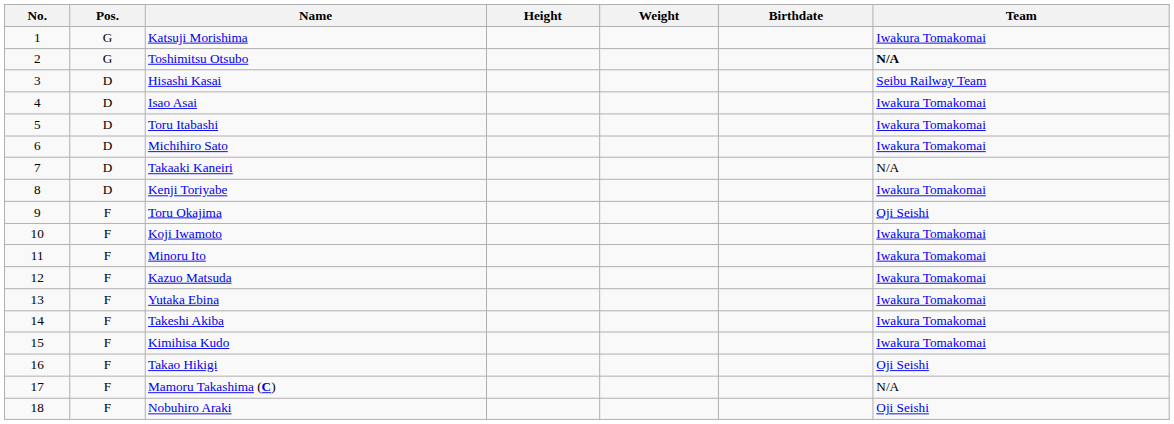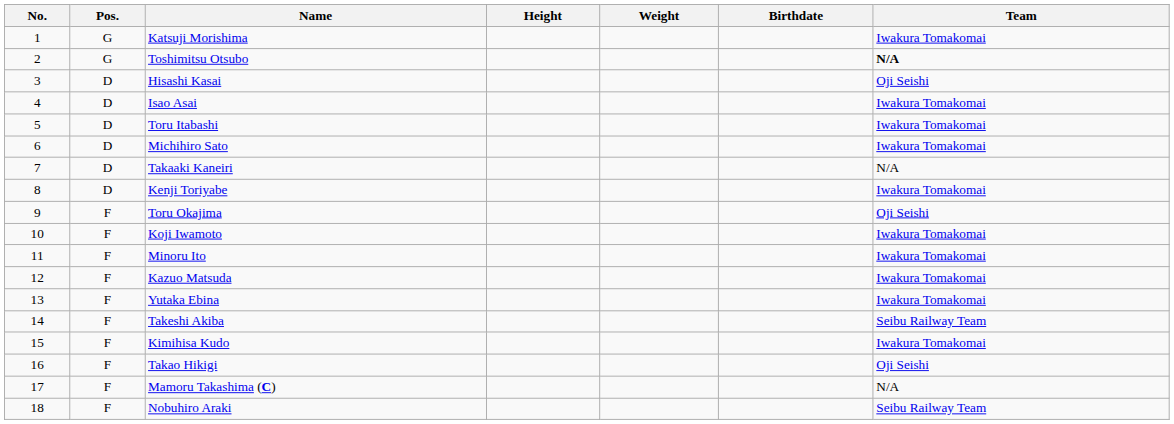 <table class="wikitable sortable" width="80%" style="font-size: 90%; text-align: center;">
 <tr>
 <th>No.</th>
 <th>Pos.</th>
 <th>Name</th>
 <th>Height</th>
 <th>Weight</th>
 <th>Birthdate</th>
 <th>Team</th>
 </tr>
 <tr>
 <td>1</td>
 <td>G</td>
 <td style="text-align:left;"><a href='#'>Katsuji Morishima</a></td>
 <td></td>
 <td></td>
 <td style="text-align:right;"></td>
 <td style="text-align:left;"> <a href='#'>Iwakura Tomakomai</a></td>
 </tr>
 <tr>
 <td>2</td>
 <td>G</td>
 <td style="text-align:left;"><a href='#'>Toshimitsu Otsubo</a></td>
 <td></td>
 <td></td>
 <td style="text-align:right;"></td>
 <td style="text-align:left;"><strong>N/A</strong></td>
 </tr>
 <tr>
 <td>3</td>
 <td>D</td>
 <td style="text-align:left;"><a href='#'>Hisashi Kasai</a></td>
 <td></td>
 <td></td>
 <td style="text-align:right;"></td>
-<td style="text-align:left;"> <a href='#'>Seibu Railway Team</a></td>
+<td style="text-align:left;"> <a href='#'>Oji Seishi</a></td>
 </tr>
 <tr>
 <td>4</td>
 <td>D</td>
 <td style="text-align:left;"><a href='#'>Isao Asai</a></td>
 <td></td>
 <td></td>
 <td style="text-align:right;"></td>
 <td style="text-align:left;"> <a href='#'>Iwakura Tomakomai</a></td>
 </tr>
 <tr>
 <td>5</td>
 <td>D</td>
 <td style="text-align:left;"><a href='#'>Toru Itabashi</a></td>
 <td></td>
 <td></td>
 <td style="text-align:right;"></td>
 <td style="text-align:left;"> <a href='#'>Iwakura Tomakomai</a></td>
 </tr>
 <tr>
 <td>6</td>
 <td>D</td>
 <td style="text-align:left;"><a href='#'>Michihiro Sato</a></td>
 <td></td>
 <td></td>
 <td style="text-align:right;"></td>
 <td style="text-align:left;"> <a href='#'>Iwakura Tomakomai</a></td>
 </tr>
 <tr>
 <td>7</td>
 <td>D</td>
 <td style="text-align:left;"><a href='#'>Takaaki Kaneiri</a></td>
 <td></td>
 <td></td>
 <td style="text-align:right;"></td>
 <td style="text-align:left;">N/A</td>
 </tr>
 <tr>
 <td>8</td>
 <td>D</td>
 <td style="text-align:left;"><a href='#'>Kenji Toriyabe</a></td>
 <td></td>
 <td></td>
 <td style="text-align:right;"></td>
 <td style="text-align:left;"> <a href='#'>Iwakura Tomakomai</a></td>
 </tr>
 <tr>
 <td>9</td>
 <td>F</td>
 <td style="text-align:left;"><a href='#'>Toru Okajima</a></td>
 <td></td>
 <td></td>
 <td style="text-align:right;"></td>
 <td style="text-align:left;"> <a href='#'>Oji Seishi</a></td>
 </tr>
 <tr>
 <td>10</td>
 <td>F</td>
 <td style="text-align:left;"><a href='#'>Koji Iwamoto</a></td>
 <td></td>
 <td></td>
 <td style="text-align:right;"></td>
 <td style="text-align:left;"> <a href='#'>Iwakura Tomakomai</a></td>
 </tr>
 <tr>
 <td>11</td>
 <td>F</td>
 <td style="text-align:left;"><a href='#'>Minoru Ito</a></td>
 <td></td>
 <td></td>
 <td style="text-align:right;"></td>
 <td style="text-align:left;"> <a href='#'>Iwakura Tomakomai</a></td>
 </tr>
 <tr>
 <td>12</td>
 <td>F</td>
 <td style="text-align:left;"><a href='#'>Kazuo Matsuda</a></td>
 <td></td>
 <td></td>
 <td style="text-align:right;"></td>
 <td style="text-align:left;"> <a href='#'>Iwakura Tomakomai</a></td>
 </tr>
 <tr>
 <td>13</td>
 <td>F</td>
 <td style="text-align:left;"><a href='#'>Yutaka Ebina</a></td>
 <td></td>
 <td></td>
 <td style="text-align:right;"></td>
 <td style="text-align:left;"> <a href='#'>Iwakura Tomakomai</a></td>
 </tr>
 <tr>
 <td>14</td>
 <td>F</td>
 <td style="text-align:left;"><a href='#'>Takeshi Akiba</a></td>
 <td></td>
 <td></td>
 <td style="text-align:right;"></td>
-<td style="text-align:left;"> <a href='#'>Iwakura Tomakomai</a></td>
+<td style="text-align:left;"> <a href='#'>Seibu Railway Team</a></td>
 </tr>
 <tr>
 <td>15</td>
 <td>F</td>
 <td style="text-align:left;"><a href='#'>Kimihisa Kudo</a></td>
 <td></td>
 <td></td>
 <td style="text-align:right;"></td>
 <td style="text-align:left;"> <a href='#'>Iwakura Tomakomai</a></td>
 </tr>
 <tr>
 <td>16</td>
 <td>F</td>
 <td style="text-align:left;"><a href='#'>Takao Hikigi</a></td>
 <td></td>
 <td></td>
 <td style="text-align:right;"></td>
 <td style="text-align:left;"> <a href='#'>Oji Seishi</a></td>
 </tr>
 <tr>
 <td>17</td>
 <td>F</td>
 <td style="text-align:left;"><a href='#'>Mamoru Takashima</a> (<strong><a href='#'>C</a></strong>)</td>
 <td></td>
 <td></td>
 <td style="text-align:right;"></td>
 <td style="text-align:left;">N/A</td>
 </tr>
 <tr>
 <td>18</td>
 <td>F</td>
 <td style="text-align:left;"><a href='#'>Nobuhiro Araki</a></td>
 <td></td>
 <td></td>
 <td style="text-align:right;"></td>
-<td style="text-align:left;"> <a href='#'>Oji Seishi</a></td>
+<td style="text-align:left;"> <a href='#'>Seibu Railway Team</a></td>
 </tr>
 </table>
